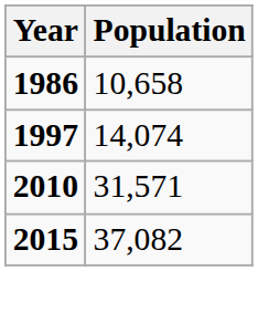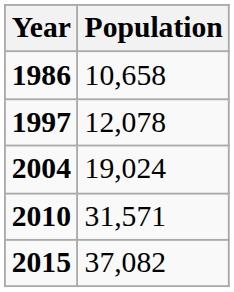 <table class="wikitable">
 <tr>
 <th>Year</th>
 <th>Population</th>
 </tr>
 <tr>
 <td><strong>1986</strong></td>
 <td>10,658</td>
 </tr>
 <tr>
 <td><strong>1997</strong></td>
-<td>14,074</td>
+<td>12,078</td>
+</tr>
+<tr>
+<td><strong>2004</strong></td>
+<td>19,024</td>
 </tr>
 <tr>
 <td><strong>2010</strong></td>
 <td>31,571</td>
 </tr>
 <tr>
 <td><strong>2015</strong></td>
 <td>37,082</td>
 </tr>
 </table>
